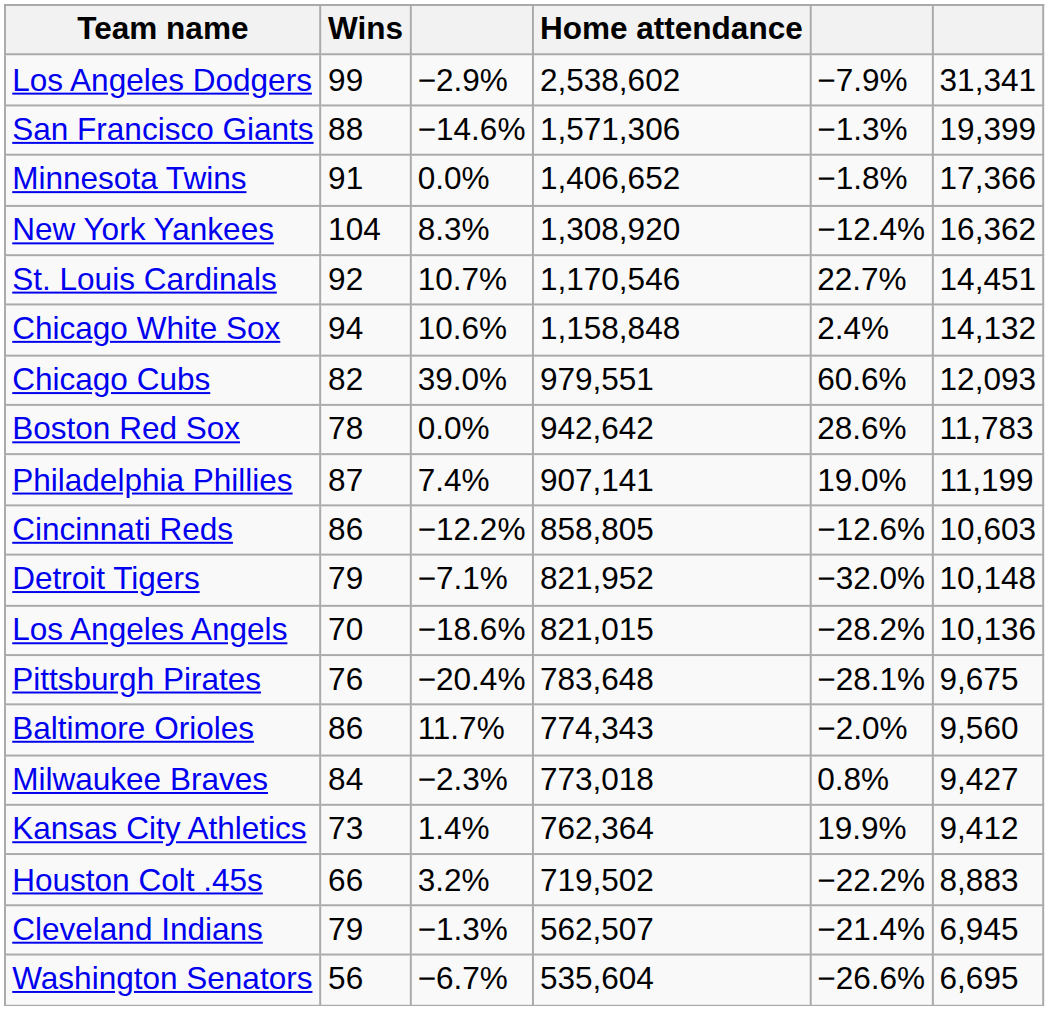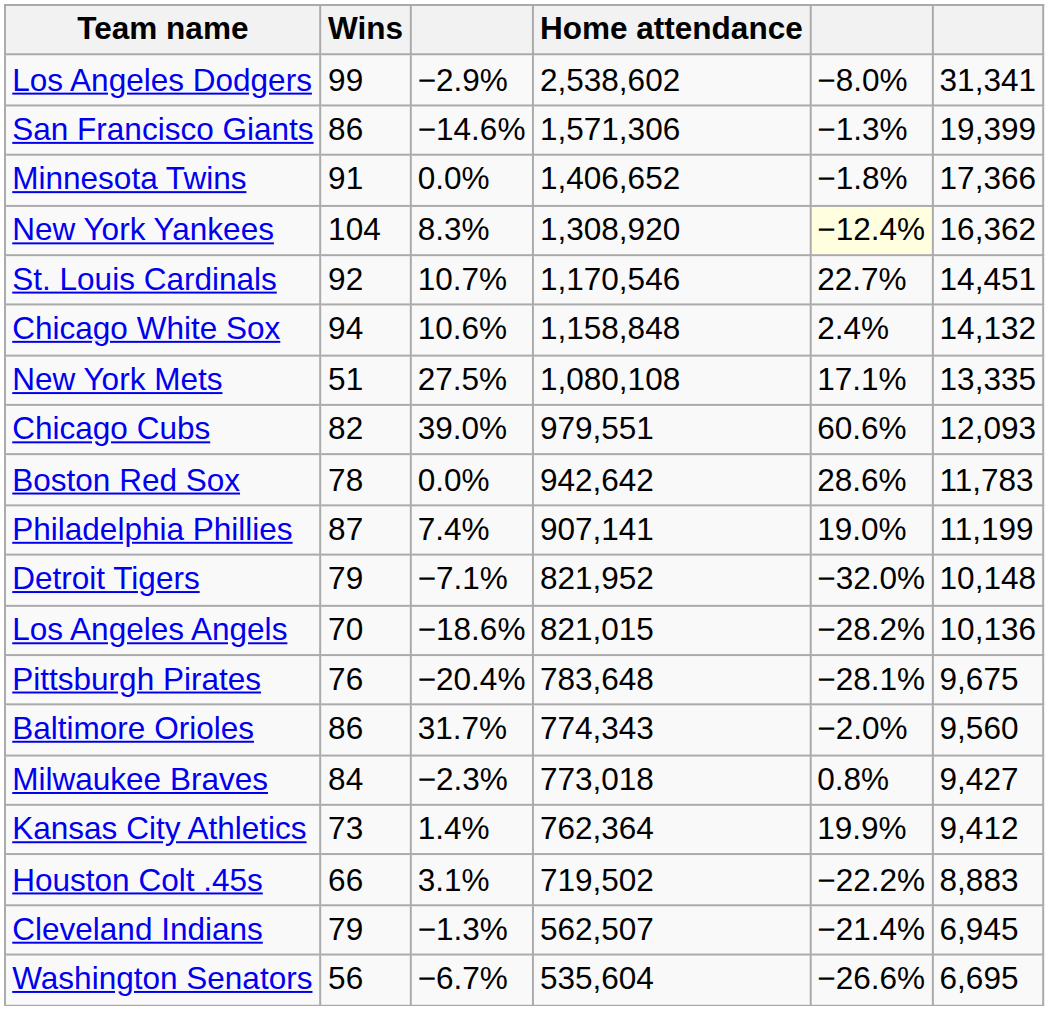 <table class="wikitable sortable">
 <tr style="text-align:center; font-size:larger;">
 </tr>
 <tr>
 <th>Team name</th>
 <th>Wins</th>
 <th></th>
 <th>Home attendance</th>
 <th></th>
 <th></th>
 </tr>
 <tr>
 <td><a href='#'>Los Angeles Dodgers</a></td>
 <td>99</td>
 <td>−2.9%</td>
 <td>2,538,602</td>
-<td>−7.9%</td>
+<td>−8.0%</td>
 <td>31,341</td>
 </tr>
 <tr>
 <td><a href='#'>San Francisco Giants</a></td>
-<td>88</td>
+<td>86</td>
 <td>−14.6%</td>
 <td>1,571,306</td>
 <td>−1.3%</td>
 <td>19,399</td>
 </tr>
 <tr>
 <td><a href='#'>Minnesota Twins</a></td>
 <td>91</td>
 <td>0.0%</td>
 <td>1,406,652</td>
 <td>−1.8%</td>
 <td>17,366</td>
 </tr>
 <tr>
 <td><a href='#'>New York Yankees</a></td>
 <td>104</td>
 <td>8.3%</td>
 <td>1,308,920</td>
-<td>−12.4%</td>
+<td style="background: lightyellow;">−12.4%</td>
 <td>16,362</td>
 </tr>
 <tr>
 <td><a href='#'>St. Louis Cardinals</a></td>
 <td>92</td>
 <td>10.7%</td>
 <td>1,170,546</td>
 <td>22.7%</td>
 <td>14,451</td>
 </tr>
 <tr>
 <td><a href='#'>Chicago White Sox</a></td>
 <td>94</td>
 <td>10.6%</td>
 <td>1,158,848</td>
 <td>2.4%</td>
 <td>14,132</td>
+</tr>
+<tr>
+<td><a href='#'>New York Mets</a></td>
+<td>51</td>
+<td>27.5%</td>
+<td>1,080,108</td>
+<td>17.1%</td>
+<td>13,335</td>
 </tr>
 <tr>
 <td><a href='#'>Chicago Cubs</a></td>
 <td>82</td>
 <td>39.0%</td>
 <td>979,551</td>
 <td>60.6%</td>
 <td>12,093</td>
 </tr>
 <tr>
 <td><a href='#'>Boston Red Sox</a></td>
 <td>78</td>
 <td>0.0%</td>
 <td>942,642</td>
 <td>28.6%</td>
 <td>11,783</td>
 </tr>
 <tr>
 <td><a href='#'>Philadelphia Phillies</a></td>
 <td>87</td>
 <td>7.4%</td>
 <td>907,141</td>
 <td>19.0%</td>
 <td>11,199</td>
-</tr>
-<tr>
-<td><a href='#'>Cincinnati Reds</a></td>
-<td>86</td>
-<td>−12.2%</td>
-<td>858,805</td>
-<td>−12.6%</td>
-<td>10,603</td>
 </tr>
 <tr>
 <td><a href='#'>Detroit Tigers</a></td>
 <td>79</td>
 <td>−7.1%</td>
 <td>821,952</td>
 <td>−32.0%</td>
 <td>10,148</td>
 </tr>
 <tr>
 <td><a href='#'>Los Angeles Angels</a></td>
 <td>70</td>
 <td>−18.6%</td>
 <td>821,015</td>
 <td>−28.2%</td>
 <td>10,136</td>
 </tr>
 <tr>
 <td><a href='#'>Pittsburgh Pirates</a></td>
 <td>76</td>
 <td>−20.4%</td>
 <td>783,648</td>
 <td>−28.1%</td>
 <td>9,675</td>
 </tr>
 <tr>
 <td><a href='#'>Baltimore Orioles</a></td>
 <td>86</td>
-<td>11.7%</td>
+<td>31.7%</td>
 <td>774,343</td>
 <td>−2.0%</td>
 <td>9,560</td>
 </tr>
 <tr>
 <td><a href='#'>Milwaukee Braves</a></td>
 <td>84</td>
 <td>−2.3%</td>
 <td>773,018</td>
 <td>0.8%</td>
 <td>9,427</td>
 </tr>
 <tr>
 <td><a href='#'>Kansas City Athletics</a></td>
 <td>73</td>
 <td>1.4%</td>
 <td>762,364</td>
 <td>19.9%</td>
 <td>9,412</td>
 </tr>
 <tr>
 <td><a href='#'>Houston Colt .45s</a></td>
 <td>66</td>
-<td>3.2%</td>
+<td>3.1%</td>
 <td>719,502</td>
 <td>−22.2%</td>
 <td>8,883</td>
 </tr>
 <tr>
 <td><a href='#'>Cleveland Indians</a></td>
 <td>79</td>
 <td>−1.3%</td>
 <td>562,507</td>
 <td>−21.4%</td>
 <td>6,945</td>
 </tr>
 <tr>
 <td><a href='#'>Washington Senators</a></td>
 <td>56</td>
 <td>−6.7%</td>
 <td>535,604</td>
 <td>−26.6%</td>
 <td>6,695</td>
 </tr>
 </table>
